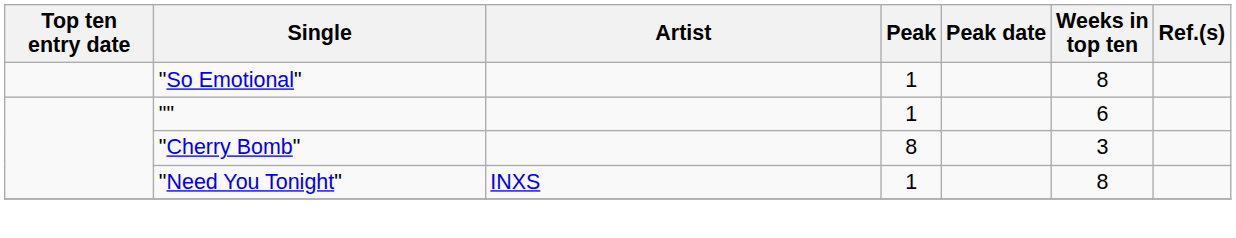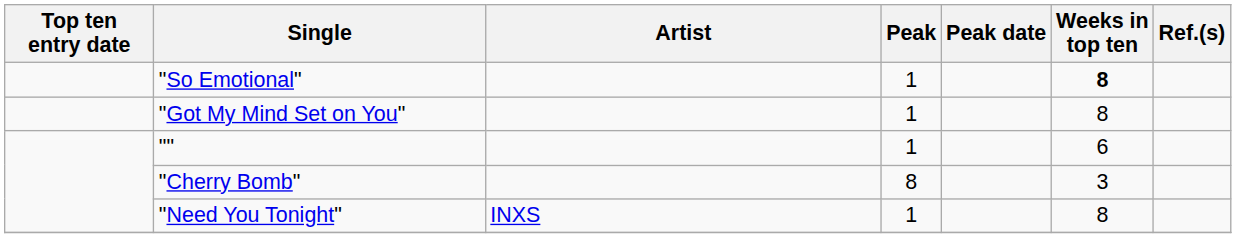 <table class="plainrowheaders sortable wikitable">
 <tr>
 <th scope="col" style="width:6.5em;">Top ten<br>entry date</th>
 <th scope="col" style="width:15em;">Single</th>
 <th scope="col" style="width:18em;">Artist</th>
 <th scope="col">Peak</th>
 <th scope="col">Peak date</th>
 <th scope="col">Weeks in<br>top ten</th>
 <th scope="col" class="unsortable">Ref.(s)</th>
 </tr>
 <tr>
 <td></td>
 <td>"<a href='#'>So Emotional</a>"</td>
+<td></td>
+<td align="center">1</td>
+<td></td>
+<td align="center"><strong>8</strong></td>
+<td></td>
+</tr>
+<tr>
+<td></td>
+<td>"<a href='#'>Got My Mind Set on You</a>"</td>
 <td></td>
 <td align="center">1</td>
 <td></td>
 <td align="center">8</td>
 <td></td>
 </tr>
 <tr>
 <td rowspan="3"></td>
 <td>""</td>
 <td></td>
 <td align="center">1</td>
 <td></td>
 <td align="center">6</td>
 <td></td>
 </tr>
 <tr>
 <td>"<a href='#'>Cherry Bomb</a>"</td>
 <td></td>
 <td align="center">8</td>
 <td></td>
 <td align="center">3</td>
 <td></td>
 </tr>
 <tr>
 <td>"<a href='#'>Need You Tonight</a>"</td>
 <td><a href='#'>INXS</a></td>
 <td align="center">1</td>
 <td></td>
 <td align="center">8</td>
 <td></td>
 </tr>
 <tr>
 </tr>
 </table>
